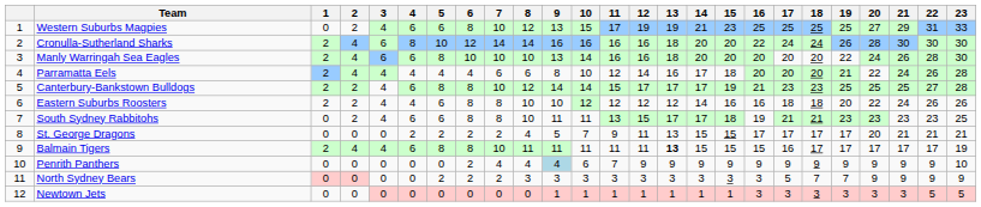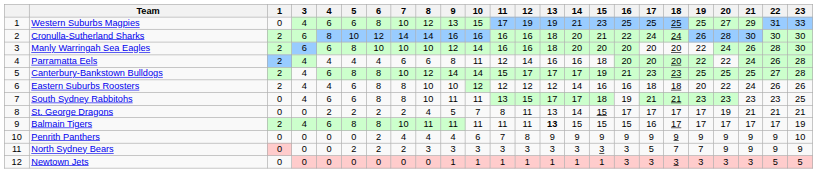 <table class="wikitable" style="text-align:center; line-height: 90%; font-size:90%;" width=100%>
 <tr>
 <th width=20 abbr="Position"></th>
 <th width=250>Team</th>
 <th width=20 abbr="Round 1">1</th>
-<th width=20 abbr="Round 2">2</th>
 <th width=20 abbr="Round 3">3</th>
 <th width=20 abbr="Round 4">4</th>
 <th width=20 abbr="Round 5">5</th>
 <th width=20 abbr="Round 6">6</th>
 <th width=20 abbr="Round 7">7</th>
 <th width=20 abbr="Round 8">8</th>
 <th width=20 abbr="Round 9">9</th>
 <th width=20 abbr="Round 10">10</th>
 <th width=20 abbr="Round 11">11</th>
 <th width=20 abbr="Round 12">12</th>
 <th width=20 abbr="Round 13">13</th>
 <th width=20 abbr="Round 14">14</th>
 <th width=20 abbr="Round 15">15</th>
 <th width=20 abbr="Round 16">16</th>
 <th width=20 abbr="Round 17">17</th>
 <th width=20 abbr="Round 18">18</th>
 <th width=20 abbr="Round 19">19</th>
 <th width=20 abbr="Round 20">20</th>
 <th width=20 abbr="Round 21">21</th>
 <th width=20 abbr="Round 22">22</th>
 <th width=20 abbr="Round 22">23</th>
 </tr>
 <tr>
 <td>1</td>
 <td style="text-align:left;"> <a href='#'>Western Suburbs Magpies</a></td>
 <td>0</td>
-<td>2</td>
 <td style="background: #ccffcc;">4</td>
 <td style="background: #ccffcc;">6</td>
 <td style="background: #ccffcc;">6</td>
 <td style="background: #ccffcc;">8</td>
 <td style="background: #ccffcc;">10</td>
 <td style="background: #ccffcc;">12</td>
 <td style="background: #ccffcc;">13</td>
 <td style="background: #ccffcc;">15</td>
 <td style="background: #99ccff;">17</td>
 <td style="background: #99ccff;">19</td>
 <td style="background: #99ccff;">19</td>
 <td style="background: #99ccff;">21</td>
 <td style="background: #99ccff;">23</td>
 <td style="background: #99ccff;">25</td>
 <td style="background: #99ccff;">25</td>
 <td style="background: #99ccff;"><u>25</u></td>
 <td style="background: #ccffcc;">25</td>
 <td style="background: #ccffcc;">27</td>
 <td style="background: #ccffcc;">29</td>
 <td style="background: #99ccff;">31</td>
 <td style="background: #99ccff;">33</td>
 </tr>
 <tr>
 <td>2</td>
 <td style="text-align:left;"> <a href='#'>Cronulla-Sutherland Sharks</a></td>
 <td style="background: #ccffcc;">2</td>
-<td style="background: #99ccff;">4</td>
 <td style="background: #ccffcc;">6</td>
 <td style="background: #99ccff;">8</td>
 <td style="background: #99ccff;">10</td>
 <td style="background: #99ccff;">12</td>
 <td style="background: #99ccff;">14</td>
 <td style="background: #99ccff;">14</td>
 <td style="background: #99ccff;">16</td>
 <td style="background: #99ccff;">16</td>
 <td style="background: #ccffcc;">16</td>
 <td style="background: #ccffcc;">16</td>
 <td style="background: #ccffcc;">18</td>
 <td style="background: #ccffcc;">20</td>
-<td style="background: #ccffcc;">20</td>
+<td style="background: #ccffcc;">21</td>
 <td style="background: #ccffcc;">22</td>
 <td style="background: #ccffcc;">24</td>
 <td style="background: #ccffcc;"><u>24</u></td>
 <td style="background: #99ccff;">26</td>
 <td style="background: #99ccff;">28</td>
 <td style="background: #99ccff;">30</td>
 <td style="background: #ccffcc;">30</td>
 <td style="background: #ccffcc;">30</td>
 </tr>
 <tr>
 <td>3</td>
 <td style="text-align:left;"> <a href='#'>Manly Warringah Sea Eagles</a></td>
 <td style="background: #ccffcc;">2</td>
-<td style="background: #ccffcc;">4</td>
 <td style="background: #99ccff;">6</td>
 <td style="background: #ccffcc;">6</td>
 <td style="background: #ccffcc;">8</td>
 <td style="background: #ccffcc;">10</td>
 <td style="background: #ccffcc;">10</td>
 <td style="background: #ccffcc;">10</td>
-<td style="background: #ccffcc;">13</td>
+<td style="background: #ccffcc;">12</td>
 <td style="background: #ccffcc;">14</td>
 <td style="background: #ccffcc;">16</td>
 <td style="background: #ccffcc;">16</td>
 <td style="background: #ccffcc;">18</td>
 <td style="background: #ccffcc;">20</td>
 <td style="background: #ccffcc;">20</td>
 <td style="background: #ccffcc;">20</td>
 <td>20</td>
 <td><u>20</u></td>
 <td>22</td>
 <td style="background: #ccffcc;">24</td>
 <td style="background: #ccffcc;">26</td>
 <td style="background: #ccffcc;">28</td>
 <td style="background: #ccffcc;">30</td>
 </tr>
 <tr>
 <td>4</td>
 <td style="text-align:left;"> <a href='#'>Parramatta Eels</a></td>
 <td style="background: #99ccff;">2</td>
 <td style="background: #ccffcc;">4</td>
-<td style="background: #ccffcc;">4</td>
 <td>4</td>
 <td>4</td>
 <td>4</td>
 <td>6</td>
 <td>6</td>
 <td>8</td>
-<td>10</td>
+<td>11</td>
 <td>12</td>
 <td>14</td>
 <td>16</td>
-<td>17</td>
+<td>16</td>
 <td>18</td>
 <td style="background: #ccffcc;">20</td>
 <td style="background: #ccffcc;">20</td>
 <td style="background: #ccffcc;"><u>20</u></td>
-<td style="background: #ccffcc;">21</td>
+<td style="background: #ccffcc;">22</td>
 <td>22</td>
 <td style="background: #ccffcc;">24</td>
 <td style="background: #ccffcc;">26</td>
 <td style="background: #ccffcc;">28</td>
 </tr>
 <tr>
 <td>5</td>
 <td style="text-align:left;"> <a href='#'>Canterbury-Bankstown Bulldogs</a></td>
-<td style="background: #ccffcc;">2</td>
 <td style="background: #ccffcc;">2</td>
 <td>4</td>
 <td style="background: #ccffcc;">6</td>
 <td style="background: #ccffcc;">8</td>
 <td style="background: #ccffcc;">8</td>
 <td style="background: #ccffcc;">10</td>
 <td style="background: #ccffcc;">12</td>
 <td style="background: #ccffcc;">14</td>
 <td style="background: #ccffcc;">14</td>
 <td style="background: #ccffcc;">15</td>
 <td style="background: #ccffcc;">17</td>
 <td style="background: #ccffcc;">17</td>
 <td style="background: #ccffcc;">17</td>
 <td style="background: #ccffcc;">19</td>
 <td style="background: #ccffcc;">21</td>
 <td style="background: #ccffcc;">23</td>
 <td style="background: #ccffcc;"><u>23</u></td>
 <td style="background: #ccffcc;">25</td>
 <td style="background: #ccffcc;">25</td>
 <td style="background: #ccffcc;">25</td>
 <td style="background: #ccffcc;">27</td>
 <td style="background: #ccffcc;">28</td>
 </tr>
 <tr>
 <td>6</td>
 <td style="text-align:left;"> <a href='#'>Eastern Suburbs Roosters</a></td>
 <td>2</td>
-<td>2</td>
 <td>4</td>
 <td>4</td>
 <td>6</td>
 <td>8</td>
 <td>8</td>
 <td>10</td>
 <td>10</td>
 <td style="background: #ccffcc;">12</td>
 <td>12</td>
 <td>12</td>
 <td>12</td>
 <td>14</td>
 <td>16</td>
 <td>16</td>
 <td>18</td>
 <td><u>18</u></td>
 <td>20</td>
 <td>22</td>
 <td>24</td>
 <td>26</td>
 <td>26</td>
 </tr>
 <tr>
 <td>7</td>
 <td style="text-align:left;"> <a href='#'>South Sydney Rabbitohs</a></td>
 <td>0</td>
-<td>2</td>
 <td>4</td>
 <td>6</td>
 <td>6</td>
 <td>8</td>
 <td>8</td>
 <td>10</td>
 <td>11</td>
 <td>11</td>
 <td style="background: #ccffcc;">13</td>
 <td style="background: #ccffcc;">15</td>
 <td style="background: #ccffcc;">17</td>
 <td style="background: #ccffcc;">17</td>
 <td style="background: #ccffcc;">18</td>
 <td>19</td>
 <td style="background: #ccffcc;">21</td>
 <td style="background: #ccffcc;"><u>21</u></td>
 <td style="background: #ccffcc;">23</td>
 <td style="background: #ccffcc;">23</td>
 <td>23</td>
 <td>23</td>
 <td>25</td>
 </tr>
 <tr>
 <td>8</td>
 <td style="text-align:left;"> <a href='#'>St. George Dragons</a></td>
 <td>0</td>
 <td>0</td>
-<td>0</td>
 <td>2</td>
 <td>2</td>
 <td>2</td>
 <td>2</td>
 <td>4</td>
 <td>5</td>
 <td>7</td>
-<td>9</td>
+<td>8</td>
 <td>11</td>
 <td>13</td>
-<td>15</td>
+<td>14</td>
 <td><u>15</u></td>
 <td>17</td>
 <td>17</td>
 <td>17</td>
 <td>17</td>
-<td>20</td>
+<td>19</td>
 <td>21</td>
 <td>21</td>
 <td>21</td>
 </tr>
 <tr>
 <td>9</td>
 <td style="text-align:left;"> <a href='#'>Balmain Tigers</a></td>
 <td style="background: #ccffcc;">2</td>
-<td style="background: #ccffcc;">4</td>
 <td style="background: #ccffcc;">4</td>
 <td style="background: #ccffcc;">6</td>
 <td style="background: #ccffcc;">8</td>
 <td style="background: #ccffcc;">8</td>
 <td style="background: #ccffcc;">10</td>
 <td style="background: #ccffcc;">11</td>
 <td style="background: #ccffcc;">11</td>
 <td>11</td>
 <td>11</td>
 <td>11</td>
 <td><strong>13</strong></td>
 <td>15</td>
 <td>15</td>
 <td>15</td>
 <td>16</td>
 <td><u>17</u></td>
 <td>17</td>
 <td>17</td>
 <td>17</td>
 <td>17</td>
 <td>19</td>
 </tr>
 <tr>
 <td>10</td>
 <td style="text-align:left;"> <a href='#'>Penrith Panthers</a></td>
 <td>0</td>
 <td>0</td>
 <td>0</td>
 <td>0</td>
-<td>0</td>
 <td>2</td>
 <td>4</td>
 <td>4</td>
-<td style="background: lightblue;">4</td>
+<td>4</td>
 <td>6</td>
 <td>7</td>
-<td>9</td>
+<td>8</td>
 <td>9</td>
 <td>9</td>
 <td>9</td>
 <td>9</td>
 <td>9</td>
 <td><u>9</u></td>
 <td>9</td>
 <td>9</td>
 <td>9</td>
 <td>9</td>
 <td>10</td>
 </tr>
 <tr>
 <td>11</td>
 <td style="text-align:left;"> <a href='#'>North Sydney Bears</a></td>
-<td style="background: #ffcccc;">0</td>
 <td style="background: #ffcccc;">0</td>
 <td>0</td>
 <td>0</td>
 <td>2</td>
 <td>2</td>
 <td>2</td>
 <td>3</td>
 <td>3</td>
 <td>3</td>
 <td>3</td>
 <td>3</td>
 <td>3</td>
 <td>3</td>
 <td><u>3</u></td>
 <td>3</td>
 <td>5</td>
 <td>7</td>
 <td>7</td>
 <td>9</td>
 <td>9</td>
 <td>9</td>
 <td>9</td>
 </tr>
 <tr>
 <td>12</td>
 <td style="text-align:left;"> <a href='#'>Newtown Jets</a></td>
 <td>0</td>
-<td>0</td>
 <td style="background: #ffcccc;">0</td>
 <td style="background: #ffcccc;">0</td>
 <td style="background: #ffcccc;">0</td>
 <td style="background: #ffcccc;">0</td>
 <td style="background: #ffcccc;">0</td>
 <td style="background: #ffcccc;">0</td>
 <td style="background: #ffcccc;">1</td>
 <td style="background: #ffcccc;">1</td>
 <td style="background: #ffcccc;">1</td>
 <td style="background: #ffcccc;">1</td>
 <td style="background: #ffcccc;">1</td>
 <td style="background: #ffcccc;">1</td>
 <td style="background: #ffcccc;">1</td>
 <td style="background: #ffcccc;">3</td>
 <td style="background: #ffcccc;">3</td>
 <td style="background: #ffcccc;"><u>3</u></td>
 <td style="background: #ffcccc;">3</td>
 <td style="background: #ffcccc;">3</td>
 <td style="background: #ffcccc;">3</td>
 <td style="background: #ffcccc;">5</td>
 <td style="background: #ffcccc;">5</td>
 </tr>
 </table>
